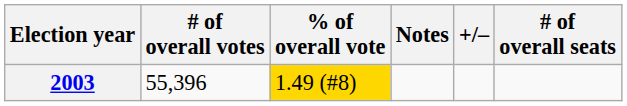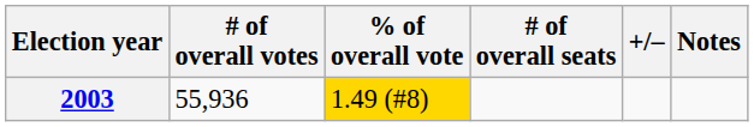 <table class=wikitable>
 <tr>
 <th>Election year</th>
 <th># of<br>overall votes</th>
 <th>% of<br>overall vote</th>
+<th># of<br>overall seats</th>
+<th>+/–</th>
 <th>Notes</th>
-<th>+/–</th>
-<th># of<br>overall seats</th>
 </tr>
 <tr>
 <th><a href='#'>2003</a></th>
-<td>55,396</td>
+<td>55,936</td>
 <td style="background: gold;">1.49 (#8)</td>
 <td></td>
 <td></td>
 <td></td>
 </tr>
 </table>
